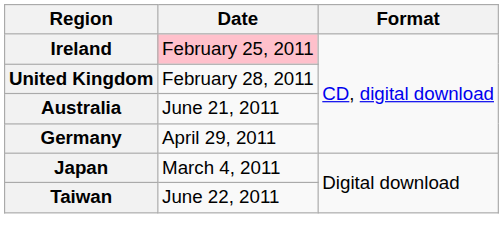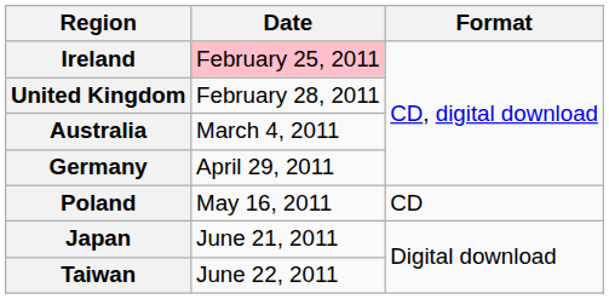 <table class="wikitable plainrowheaders">
 <tr>
 <th>Region</th>
 <th>Date</th>
 <th>Format</th>
 </tr>
 <tr>
 <th scope="row">Ireland</th>
 <td style="background: pink;">February 25, 2011</td>
 <td rowspan="4"><a href='#'>CD</a>, <a href='#'>digital download</a></td>
 </tr>
 <tr>
 <th scope="row">United Kingdom</th>
 <td>February 28, 2011</td>
 </tr>
 <tr>
 <th scope="row">Australia</th>
-<td>June 21, 2011</td>
+<td>March 4, 2011</td>
 </tr>
 <tr>
 <th scope="row">Germany</th>
 <td>April 29, 2011</td>
 </tr>
 <tr>
+<th scope="row">Poland</th>
+<td>May 16, 2011</td>
+<td>CD</td>
+</tr>
+<tr>
 <th scope="row">Japan</th>
-<td>March 4, 2011</td>
+<td>June 21, 2011</td>
 <td rowspan="2">Digital download</td>
 </tr>
 <tr>
 <th scope="row">Taiwan</th>
 <td>June 22, 2011</td>
 </tr>
 </table>
